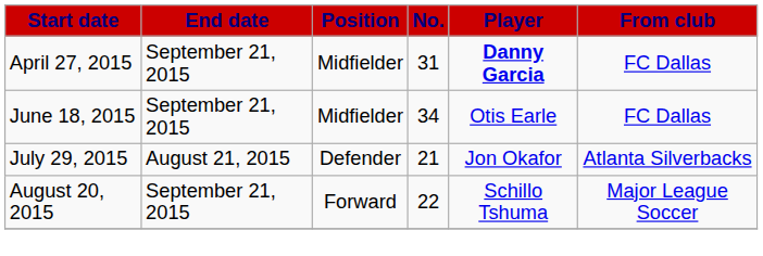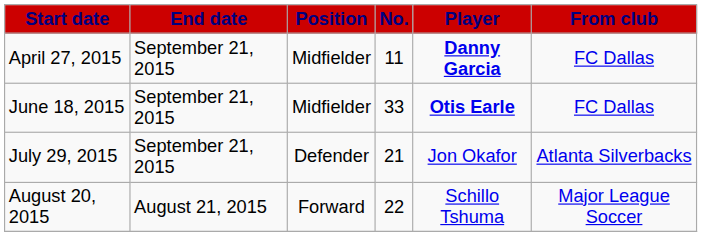 <table class="wikitable sortable">
 <tr>
 <th style="background:#CC0000; color:#000080;"><strong>Start date</strong></th>
 <th style="background:#CC0000; color:#000080;"><strong>End date</strong></th>
 <th style="background:#CC0000; color:#000080;"><strong>Position</strong></th>
 <th style="background:#CC0000; color:#000080;"><strong>No.</strong></th>
 <th style="background:#CC0000; color:#000080;"><strong>Player</strong></th>
 <th style="background:#CC0000; color:#000080;"><strong>From club</strong></th>
 </tr>
 <tr>
 <td>April 27, 2015</td>
 <td>September 21, 2015</td>
 <td style="text-align:center;">Midfielder</td>
-<td style="text-align:center;">31</td>
+<td style="text-align:center;">11</td>
 <td style="text-align:center;"><strong> <a href='#'>Danny Garcia</a></strong></td>
 <td style="text-align:center;"> <a href='#'>FC Dallas</a></td>
 </tr>
 <tr>
 <td>June 18, 2015</td>
 <td>September 21, 2015</td>
 <td style="text-align:center;">Midfielder</td>
-<td style="text-align:center;">34</td>
-<td style="text-align:center;"> <a href='#'>Otis Earle</a></td>
+<td style="text-align:center;">33</td>
+<td style="text-align:center;"><strong> <a href='#'>Otis Earle</a></strong></td>
 <td style="text-align:center;"> <a href='#'>FC Dallas</a></td>
 </tr>
 <tr>
 <td>July 29, 2015</td>
-<td>August 21, 2015</td>
+<td>September 21, 2015</td>
 <td style="text-align:center;">Defender</td>
 <td style="text-align:center;">21</td>
 <td style="text-align:center;"> <a href='#'>Jon Okafor</a></td>
 <td style="text-align:center;"> <a href='#'>Atlanta Silverbacks</a></td>
 </tr>
 <tr>
 <td>August 20, 2015</td>
-<td>September 21, 2015</td>
+<td>August 21, 2015</td>
 <td style="text-align:center;">Forward</td>
 <td style="text-align:center;">22</td>
 <td style="text-align:center;"> <a href='#'>Schillo Tshuma</a></td>
 <td style="text-align:center;"> <a href='#'>Major League Soccer</a></td>
 </tr>
 <tr>
 </tr>
 </table>
